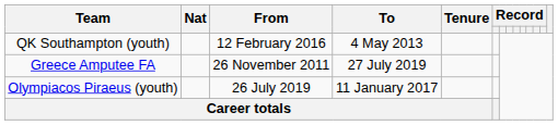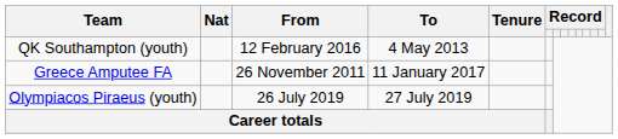 <table class="wikitable" style="text-align: center">
 <tr>
 <th rowspan="2">Team</th>
 <th rowspan="2">Nat</th>
 <th rowspan="2">From</th>
 <th rowspan="2">To</th>
 <th rowspan="2">Tenure</th>
 <th colspan="8">Record</th>
 <th rowspan="2"></th>
 </tr>
 <tr>
 <th></th>
 <th></th>
 <th></th>
 <th></th>
 <th></th>
 <th></th>
 <th></th>
 <th></th>
 </tr>
 <tr>
 <td>QK Southampton (youth)</td>
 <td></td>
 <td>12 February 2016</td>
 <td>4 May 2013</td>
 <td><br></td>
 <td></td>
 </tr>
 <tr>
 <td><a href='#'>Greece Amputee FA</a></td>
 <td></td>
 <td>26 November 2011</td>
-<td>27 July 2019</td>
+<td>11 January 2017</td>
 <td><br></td>
 <td></td>
 </tr>
 <tr>
 <td><a href='#'>Olympiacos Piraeus</a> (youth)</td>
 <td></td>
 <td>26 July 2019</td>
-<td>11 January 2017</td>
+<td>27 July 2019</td>
 <td><br></td>
 <td></td>
 </tr>
 <tr>
 <th colspan=5>Career totals<br></th>
 <th></th>
 </tr>
 </table>
